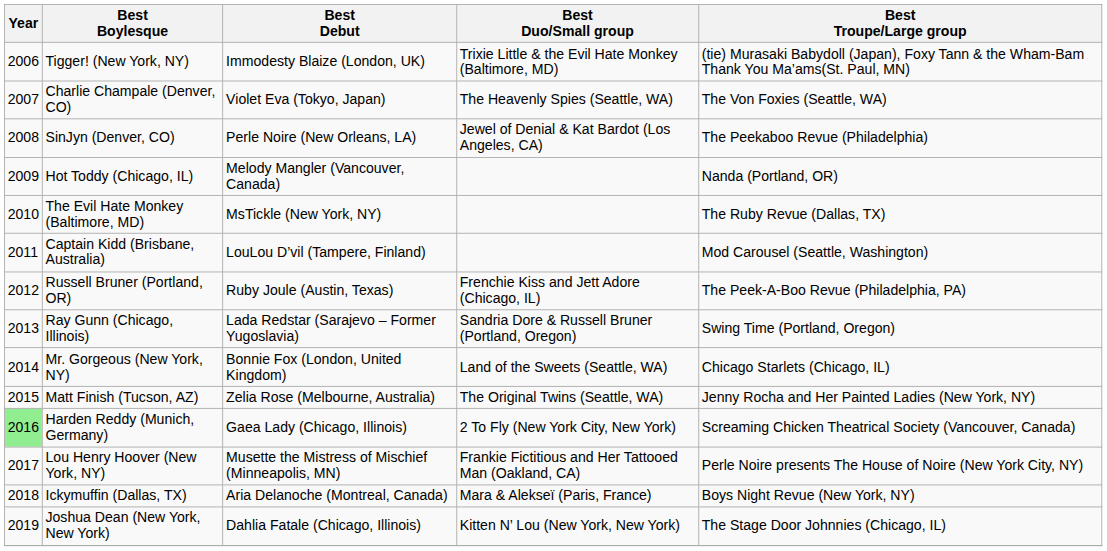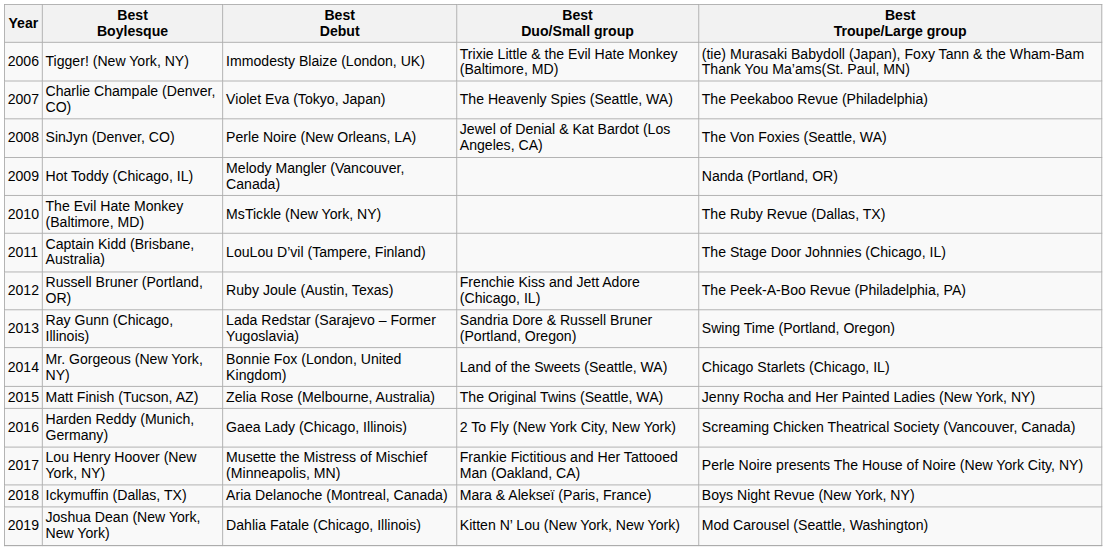 <table class="wikitable">
 <tr>
 <th>Year</th>
 <th>Best<br>Boylesque</th>
 <th>Best<br>Debut</th>
 <th>Best<br>Duo/Small group</th>
 <th>Best<br>Troupe/Large group</th>
 </tr>
 <tr>
 <td>2006</td>
 <td>Tigger! (New York, NY)</td>
 <td>Immodesty Blaize (London, UK)</td>
 <td>Trixie Little & the Evil Hate Monkey (Baltimore, MD)</td>
 <td>(tie) Murasaki Babydoll (Japan), Foxy Tann & the Wham-Bam Thank You Ma’ams(St. Paul, MN)</td>
 </tr>
 <tr>
 <td>2007</td>
 <td>Charlie Champale (Denver, CO)</td>
 <td>Violet Eva (Tokyo, Japan)</td>
 <td>The Heavenly Spies (Seattle, WA)</td>
-<td>The Von Foxies (Seattle, WA)</td>
+<td>The Peekaboo Revue (Philadelphia)</td>
 </tr>
 <tr>
 <td>2008</td>
 <td>SinJyn (Denver, CO)</td>
 <td>Perle Noire  (New Orleans, LA)</td>
 <td>Jewel of Denial & Kat Bardot (Los Angeles, CA)</td>
-<td>The Peekaboo Revue (Philadelphia)</td>
+<td>The Von Foxies (Seattle, WA)</td>
 </tr>
 <tr>
 <td>2009</td>
 <td>Hot Toddy (Chicago, IL)</td>
 <td>Melody Mangler (Vancouver, Canada)</td>
 <td></td>
 <td>Nanda (Portland, OR)</td>
 </tr>
 <tr>
 <td>2010</td>
 <td>The Evil Hate Monkey (Baltimore, MD)</td>
 <td>MsTickle (New York, NY)</td>
 <td></td>
 <td>The Ruby Revue (Dallas, TX)</td>
 </tr>
 <tr>
 <td>2011</td>
 <td>Captain Kidd (Brisbane, Australia)</td>
 <td>LouLou D’vil (Tampere, Finland)</td>
 <td></td>
-<td>Mod Carousel (Seattle, Washington)</td>
+<td>The Stage Door Johnnies (Chicago, IL)</td>
 </tr>
 <tr>
 <td>2012</td>
 <td>Russell Bruner (Portland, OR)</td>
 <td>Ruby Joule (Austin, Texas)</td>
 <td>Frenchie Kiss and Jett Adore (Chicago, IL)</td>
 <td>The Peek-A-Boo Revue (Philadelphia, PA)</td>
 </tr>
 <tr>
 <td>2013</td>
 <td>Ray Gunn (Chicago, Illinois)</td>
 <td>Lada Redstar (Sarajevo – Former Yugoslavia)</td>
 <td>Sandria Dore & Russell Bruner (Portland, Oregon)</td>
 <td>Swing Time (Portland, Oregon)</td>
 </tr>
 <tr>
 <td>2014</td>
 <td>Mr. Gorgeous (New York, NY)</td>
 <td>Bonnie Fox (London, United Kingdom)</td>
 <td>Land of the Sweets (Seattle, WA)</td>
 <td>Chicago Starlets (Chicago, IL)</td>
 </tr>
 <tr>
 <td>2015</td>
 <td>Matt Finish (Tucson, AZ)</td>
 <td>Zelia Rose (Melbourne, Australia)</td>
 <td>The Original Twins (Seattle, WA)</td>
 <td>Jenny Rocha and Her Painted Ladies (New York, NY)</td>
 </tr>
 <tr>
-<td style="background: lightgreen;">2016</td>
+<td>2016</td>
 <td>Harden Reddy (Munich, Germany)</td>
 <td>Gaea Lady (Chicago, Illinois)</td>
 <td>2 To Fly (New York City, New York)</td>
 <td>Screaming Chicken Theatrical Society (Vancouver, Canada)</td>
 </tr>
 <tr>
 <td>2017</td>
 <td>Lou Henry Hoover (New York, NY)</td>
 <td>Musette the Mistress of Mischief (Minneapolis, MN)</td>
 <td>Frankie Fictitious and Her Tattooed Man (Oakland, CA)</td>
 <td>Perle Noire presents The House of Noire (New York City, NY)</td>
 </tr>
 <tr>
 <td>2018</td>
 <td>Ickymuffin (Dallas, TX)</td>
 <td>Aria Delanoche (Montreal, Canada)</td>
 <td>Mara & Alekseï (Paris, France)</td>
 <td>Boys Night Revue (New York, NY)</td>
 </tr>
 <tr>
 <td>2019</td>
 <td>Joshua Dean (New York, New York)</td>
 <td>Dahlia Fatale (Chicago, Illinois)</td>
 <td>Kitten N’ Lou (New York, New York)</td>
-<td>The Stage Door Johnnies (Chicago, IL)</td>
+<td>Mod Carousel (Seattle, Washington)</td>
 </tr>
 <tr>
 </tr>
 </table>
